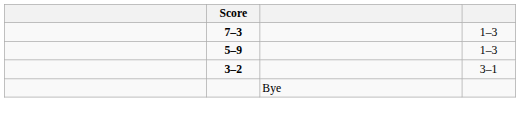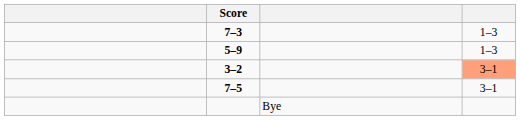 <table class="wikitable" style="text-align: center; ">
 <tr>
 <th align="right" width="270"></th>
 <th width="65">Score</th>
 <th align="left" width="270"></th>
 <th width="65"></th>
 </tr>
 <tr>
 <td align="left"><strong></strong></td>
 <td><strong>7–3</strong></td>
 <td align="left"></td>
 <td>1–3 <strong></strong></td>
 </tr>
 <tr>
 <td align="left"></td>
 <td><strong>5–9</strong></td>
 <td align="left"><strong></strong></td>
 <td>1–3 <strong></strong></td>
 </tr>
 <tr>
 <td align="left"><strong></strong></td>
 <td><strong>3–2</strong></td>
 <td align="left"></td>
+<td style="background: lightsalmon;">3–1 <strong></strong></td>
+</tr>
+<tr>
+<td align="left"><strong></strong></td>
+<td><strong>7–5</strong></td>
+<td align="left"></td>
 <td>3–1 <strong></strong></td>
 </tr>
 <tr>
 <td align="left"><strong></strong></td>
 <td></td>
 <td align="left">Bye</td>
 <td></td>
 </tr>
 </table>
